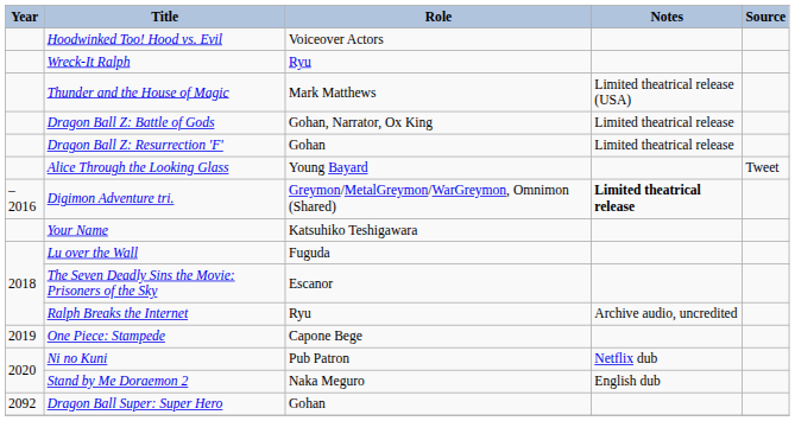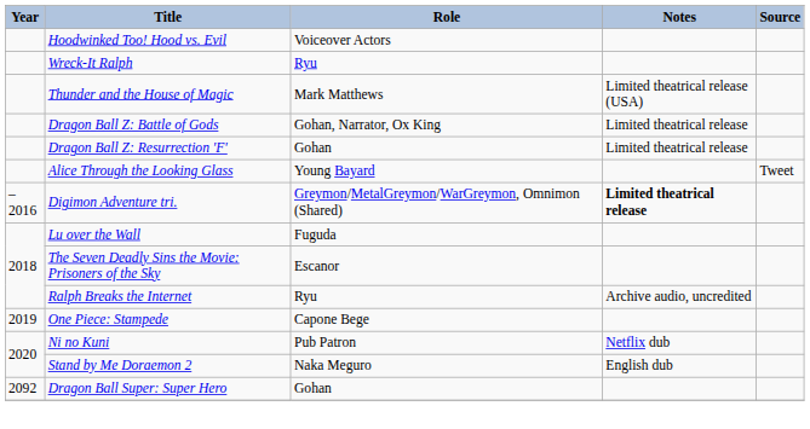 <table class="wikitable sortable plainrowheaders" style="width=95%; font-size: 95%;">
 <tr>
 <th style="background:#b0c4de;">Year </th>
 <th style="background:#b0c4de;">Title</th>
 <th style="background:#b0c4de;">Role </th>
 <th style="background:#b0c4de;" class="unsortable">Notes </th>
 <th style="background:#b0c4de;" class="unsortable">Source</th>
 </tr>
 <tr>
 <td></td>
 <td><em><a href='#'>Hoodwinked Too! Hood vs. Evil</a></em></td>
 <td>Voiceover Actors</td>
 <td> </td>
 <td></td>
 </tr>
 <tr>
 <td></td>
 <td><em><a href='#'>Wreck-It Ralph</a></em></td>
 <td><a href='#'>Ryu</a></td>
 <td> </td>
 <td></td>
 </tr>
 <tr>
 <td></td>
 <td><em><a href='#'>Thunder and the House of Magic</a></em></td>
 <td>Mark Matthews</td>
 <td>Limited theatrical release (USA)</td>
 <td></td>
 </tr>
 <tr>
 <td></td>
 <td><em><a href='#'>Dragon Ball Z: Battle of Gods</a></em></td>
 <td>Gohan, Narrator, Ox King</td>
 <td>Limited theatrical release</td>
 <td></td>
 </tr>
 <tr>
 <td></td>
 <td><em><a href='#'>Dragon Ball Z: Resurrection 'F'</a></em></td>
 <td>Gohan</td>
 <td>Limited theatrical release</td>
 <td></td>
 </tr>
 <tr>
 <td></td>
 <td><em><a href='#'>Alice Through the Looking Glass</a></em></td>
 <td>Young <a href='#'>Bayard</a></td>
 <td></td>
 <td>Tweet</td>
 </tr>
 <tr>
 <td>–2016</td>
 <td><em><a href='#'>Digimon Adventure tri.</a></em></td>
 <td><a href='#'>Greymon</a>/<a href='#'>MetalGreymon</a>/<a href='#'>WarGreymon</a>, Omnimon (Shared)</td>
 <td><strong>Limited theatrical release</strong></td>
 <td></td>
 </tr>
 <tr>
-<td></td>
-<td><em><a href='#'>Your Name</a></em></td>
-<td>Katsuhiko Teshigawara</td>
-<td></td>
-<td></td>
-</tr>
-<tr>
 <td rowspan="3">2018</td>
 <td><em><a href='#'>Lu over the Wall</a></em></td>
 <td>Fuguda</td>
 <td></td>
 <td></td>
 </tr>
 <tr>
 <td><em><a href='#'>The Seven Deadly Sins the Movie: Prisoners of the Sky</a></em></td>
 <td>Escanor</td>
 <td></td>
 <td></td>
 </tr>
 <tr>
 <td><em><a href='#'>Ralph Breaks the Internet</a></em></td>
 <td>Ryu</td>
 <td>Archive audio, uncredited</td>
 <td></td>
 </tr>
 <tr>
 <td>2019</td>
 <td><em><a href='#'>One Piece: Stampede</a></em></td>
 <td>Capone Bege</td>
 <td></td>
 <td></td>
 </tr>
 <tr>
 <td rowspan="2">2020</td>
 <td><em><a href='#'>Ni no Kuni</a></em></td>
 <td>Pub Patron</td>
 <td><a href='#'>Netflix</a> dub</td>
 <td></td>
 </tr>
 <tr>
 <td><em><a href='#'>Stand by Me Doraemon 2</a></em></td>
 <td>Naka Meguro</td>
 <td>English dub</td>
 <td></td>
 </tr>
 <tr>
 <td>2092</td>
 <td><em><a href='#'>Dragon Ball Super: Super Hero</a></em></td>
 <td>Gohan</td>
 <td></td>
 <td></td>
 </tr>
 <tr>
 </tr>
 </table>
